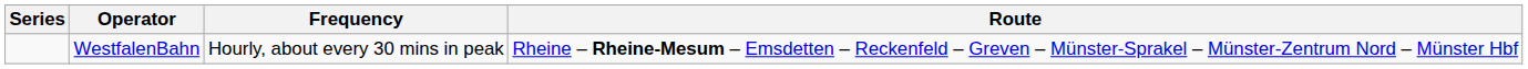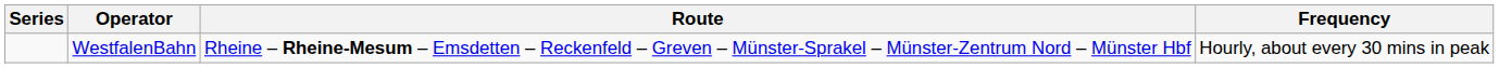 <table class="wikitable vatop">
 <tr>
 <th>Series</th>
 <th>Operator</th>
+<th>Route</th>
 <th>Frequency</th>
-<th>Route</th>
 </tr>
 <tr>
 <td></td>
 <td><a href='#'>WestfalenBahn</a></td>
+<td><a href='#'>Rheine</a> – <strong>Rheine-Mesum</strong> – <a href='#'>Emsdetten</a> – <a href='#'>Reckenfeld</a> – <a href='#'>Greven</a> – <a href='#'>Münster-Sprakel</a> – <a href='#'>Münster-Zentrum Nord</a> – <a href='#'>Münster Hbf</a></td>
 <td>Hourly, about every 30 mins in peak</td>
-<td><a href='#'>Rheine</a> – <strong>Rheine-Mesum</strong> – <a href='#'>Emsdetten</a> – <a href='#'>Reckenfeld</a> – <a href='#'>Greven</a> – <a href='#'>Münster-Sprakel</a> – <a href='#'>Münster-Zentrum Nord</a> – <a href='#'>Münster Hbf</a></td>
 </tr>
 </table>
